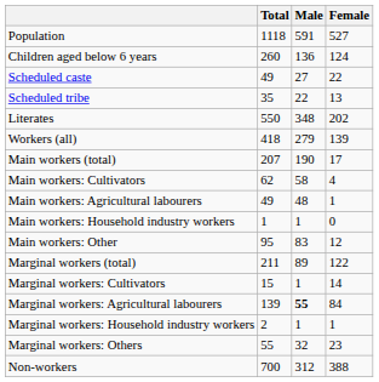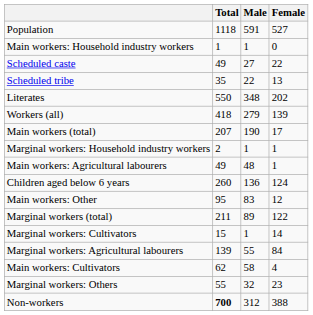 <table class="wikitable sortable">
 <tr>
 <th></th>
 <th>Total</th>
 <th>Male</th>
 <th>Female</th>
 </tr>
 <tr>
 <td>Population</td>
 <td>1118</td>
 <td>591</td>
 <td>527</td>
 </tr>
 <tr>
-<td>Children aged below 6 years</td>
-<td>260</td>
-<td>136</td>
-<td>124</td>
+<td>Main workers: Household industry workers</td>
+<td>1</td>
+<td>1</td>
+<td>0</td>
 </tr>
 <tr>
 <td><a href='#'>Scheduled caste</a></td>
 <td>49</td>
 <td>27</td>
 <td>22</td>
 </tr>
 <tr>
 <td><a href='#'>Scheduled tribe</a></td>
 <td>35</td>
 <td>22</td>
 <td>13</td>
 </tr>
 <tr>
 <td>Literates</td>
 <td>550</td>
 <td>348</td>
 <td>202</td>
 </tr>
 <tr>
 <td>Workers (all)</td>
 <td>418</td>
 <td>279</td>
 <td>139</td>
 </tr>
 <tr>
 <td>Main workers (total)</td>
 <td>207</td>
 <td>190</td>
 <td>17</td>
 </tr>
 <tr>
-<td>Main workers: Cultivators</td>
-<td>62</td>
-<td>58</td>
-<td>4</td>
+<td>Marginal workers: Household industry workers</td>
+<td>2</td>
+<td>1</td>
+<td>1</td>
 </tr>
 <tr>
 <td>Main workers: Agricultural labourers</td>
 <td>49</td>
 <td>48</td>
 <td>1</td>
 </tr>
 <tr>
-<td>Main workers: Household industry workers</td>
-<td>1</td>
-<td>1</td>
-<td>0</td>
+<td>Children aged below 6 years</td>
+<td>260</td>
+<td>136</td>
+<td>124</td>
 </tr>
 <tr>
 <td>Main workers: Other</td>
 <td>95</td>
 <td>83</td>
 <td>12</td>
 </tr>
 <tr>
 <td>Marginal workers (total)</td>
 <td>211</td>
 <td>89</td>
 <td>122</td>
 </tr>
 <tr>
 <td>Marginal workers: Cultivators</td>
 <td>15</td>
 <td>1</td>
 <td>14</td>
 </tr>
 <tr>
 <td>Marginal workers: Agricultural labourers</td>
 <td>139</td>
-<td><strong>55</strong></td>
+<td>55</td>
 <td>84</td>
 </tr>
 <tr>
-<td>Marginal workers: Household industry workers</td>
-<td>2</td>
-<td>1</td>
-<td>1</td>
+<td>Main workers: Cultivators</td>
+<td>62</td>
+<td>58</td>
+<td>4</td>
 </tr>
 <tr>
 <td>Marginal workers: Others</td>
 <td>55</td>
 <td>32</td>
 <td>23</td>
 </tr>
 <tr>
 <td>Non-workers</td>
-<td>700</td>
+<td><strong>700</strong></td>
 <td>312</td>
 <td>388</td>
 </tr>
 </table>
